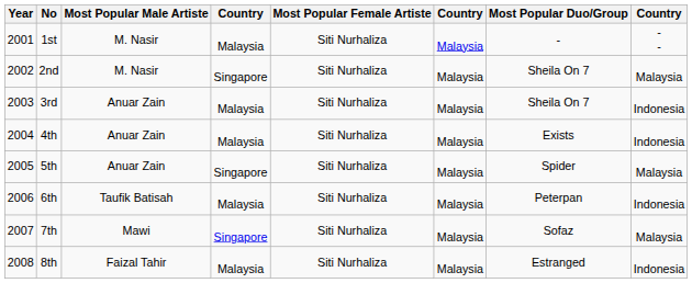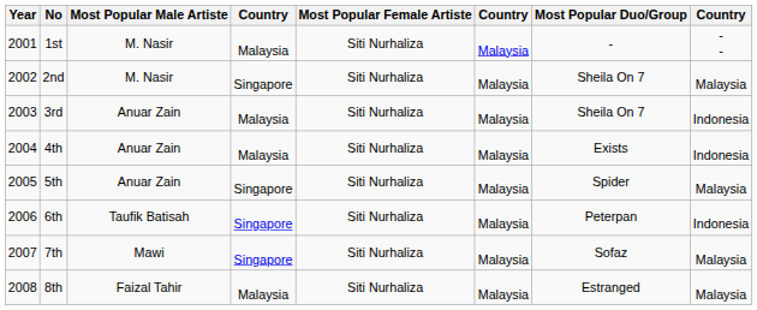 <table class="wikitable" style="text-align:center">
 <tr>
 <th>Year</th>
 <th>No</th>
 <th>Most Popular Male Artiste</th>
 <th>Country</th>
 <th>Most Popular Female Artiste</th>
 <th>Country</th>
 <th>Most Popular Duo/Group</th>
 <th>Country</th>
 </tr>
 <tr>
 <td>2001</td>
 <td>1st</td>
 <td>M. Nasir</td>
 <td> <br> Malaysia</td>
 <td>Siti Nurhaliza</td>
 <td> <br> <a href='#'>Malaysia</a></td>
 <td>-</td>
 <td>- <br> -</td>
 </tr>
 <tr>
 <td>2002</td>
 <td>2nd</td>
 <td>M. Nasir</td>
 <td> <br> Singapore</td>
 <td>Siti Nurhaliza</td>
 <td> <br> Malaysia</td>
 <td>Sheila On 7</td>
 <td> <br> Malaysia</td>
 </tr>
 <tr>
 <td>2003</td>
 <td>3rd</td>
 <td>Anuar Zain</td>
 <td> <br> Malaysia</td>
 <td>Siti Nurhaliza</td>
 <td> <br> Malaysia</td>
 <td>Sheila On 7</td>
 <td> <br> Indonesia</td>
 </tr>
 <tr>
 <td>2004</td>
 <td>4th</td>
 <td>Anuar Zain</td>
 <td> <br> Malaysia</td>
 <td>Siti Nurhaliza</td>
 <td> <br> Malaysia</td>
 <td>Exists</td>
 <td> <br> Indonesia</td>
 </tr>
 <tr>
 <td>2005</td>
 <td>5th</td>
 <td>Anuar Zain</td>
 <td> <br> Singapore</td>
 <td>Siti Nurhaliza</td>
 <td> <br> Malaysia</td>
 <td>Spider</td>
 <td> <br> Malaysia</td>
 </tr>
 <tr>
 <td>2006</td>
 <td>6th</td>
 <td>Taufik Batisah</td>
-<td> <br> Malaysia</td>
+<td> <br> <a href='#'>Singapore</a></td>
 <td>Siti Nurhaliza</td>
 <td> <br> Malaysia</td>
 <td>Peterpan</td>
 <td> <br> Indonesia</td>
 </tr>
 <tr>
 <td>2007</td>
 <td>7th</td>
 <td>Mawi</td>
 <td> <br> <a href='#'>Singapore</a></td>
 <td>Siti Nurhaliza</td>
 <td> <br> Malaysia</td>
 <td>Sofaz</td>
 <td> <br> Malaysia</td>
 </tr>
 <tr>
 <td>2008</td>
 <td>8th</td>
 <td>Faizal Tahir</td>
 <td> <br> Malaysia</td>
 <td>Siti Nurhaliza</td>
 <td> <br> Malaysia</td>
 <td>Estranged</td>
-<td> <br> Indonesia</td>
+<td> <br> Malaysia</td>
 </tr>
 </table>
